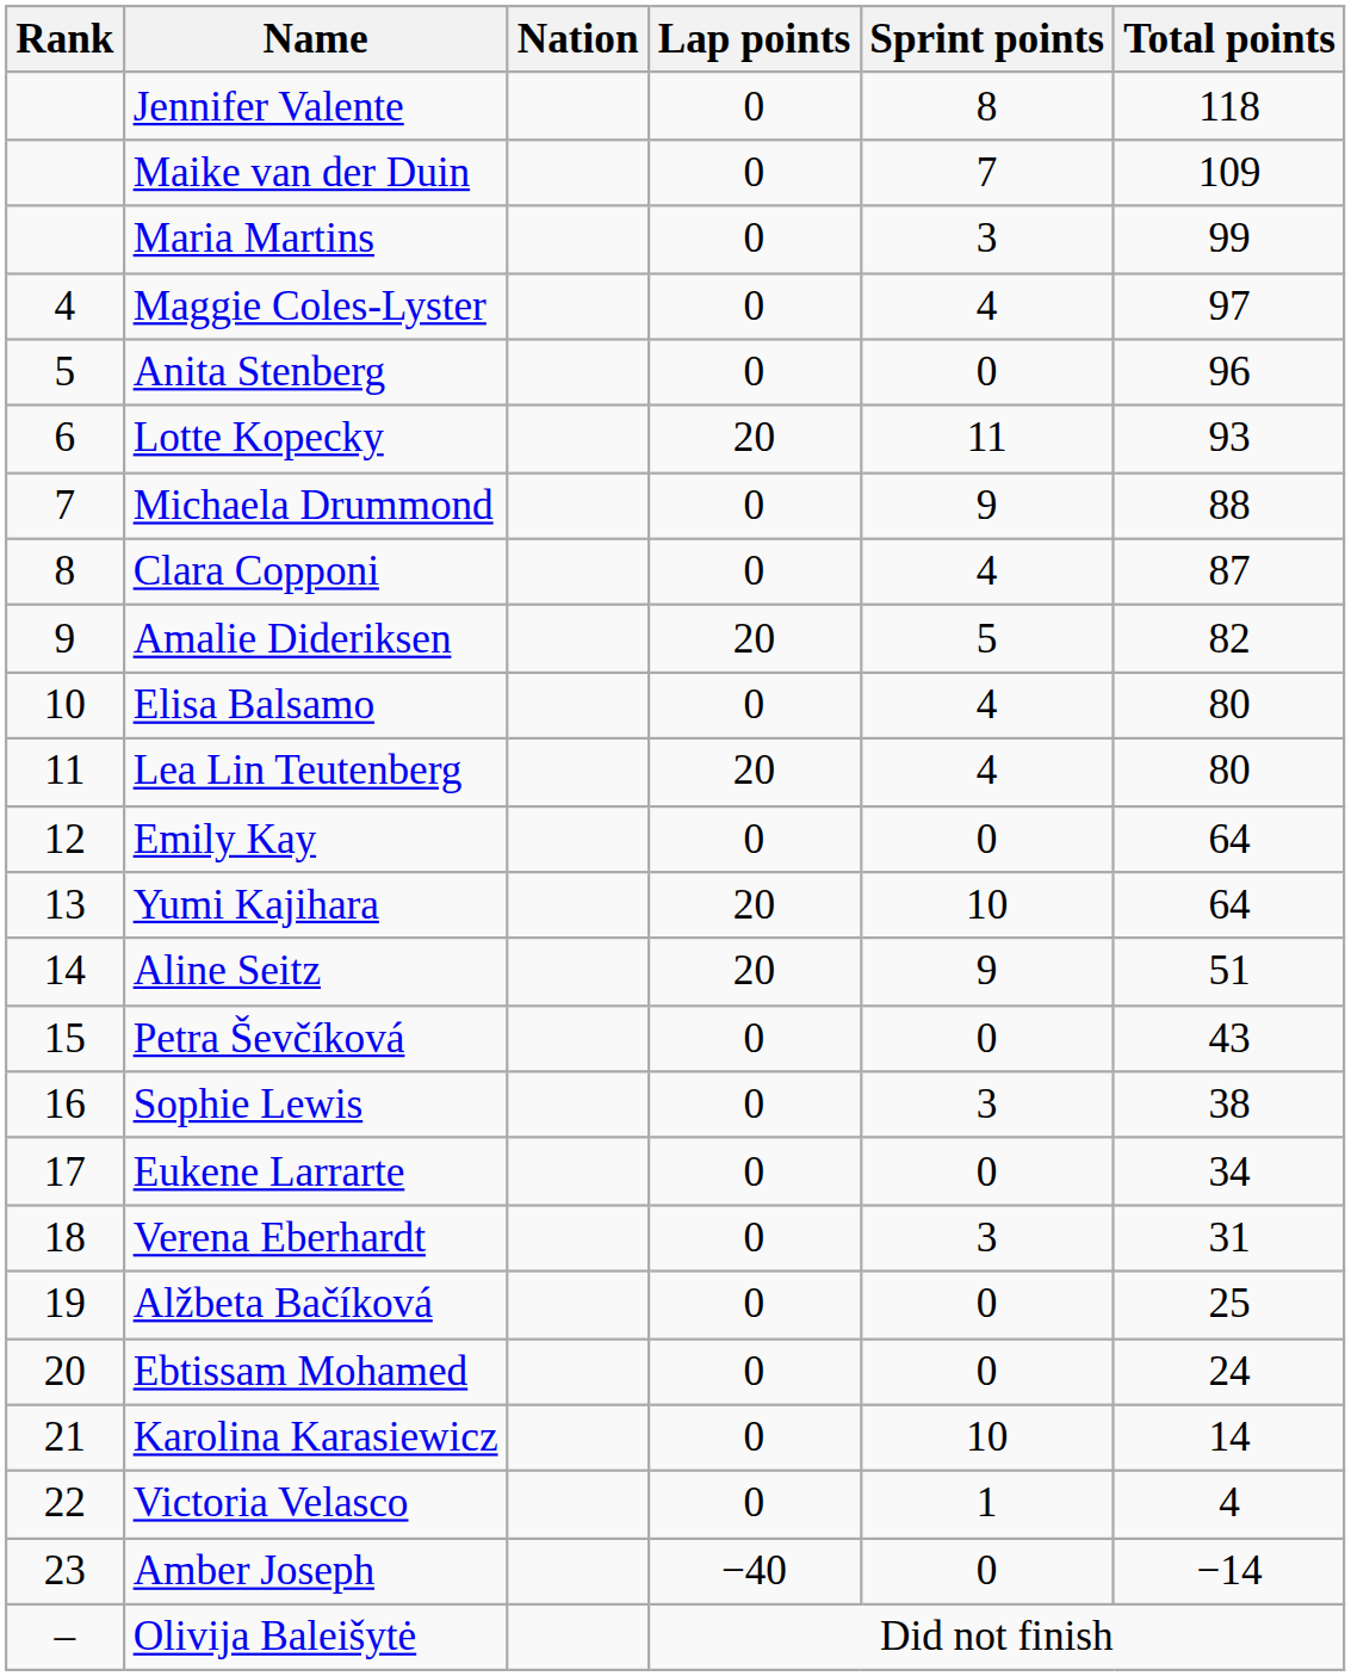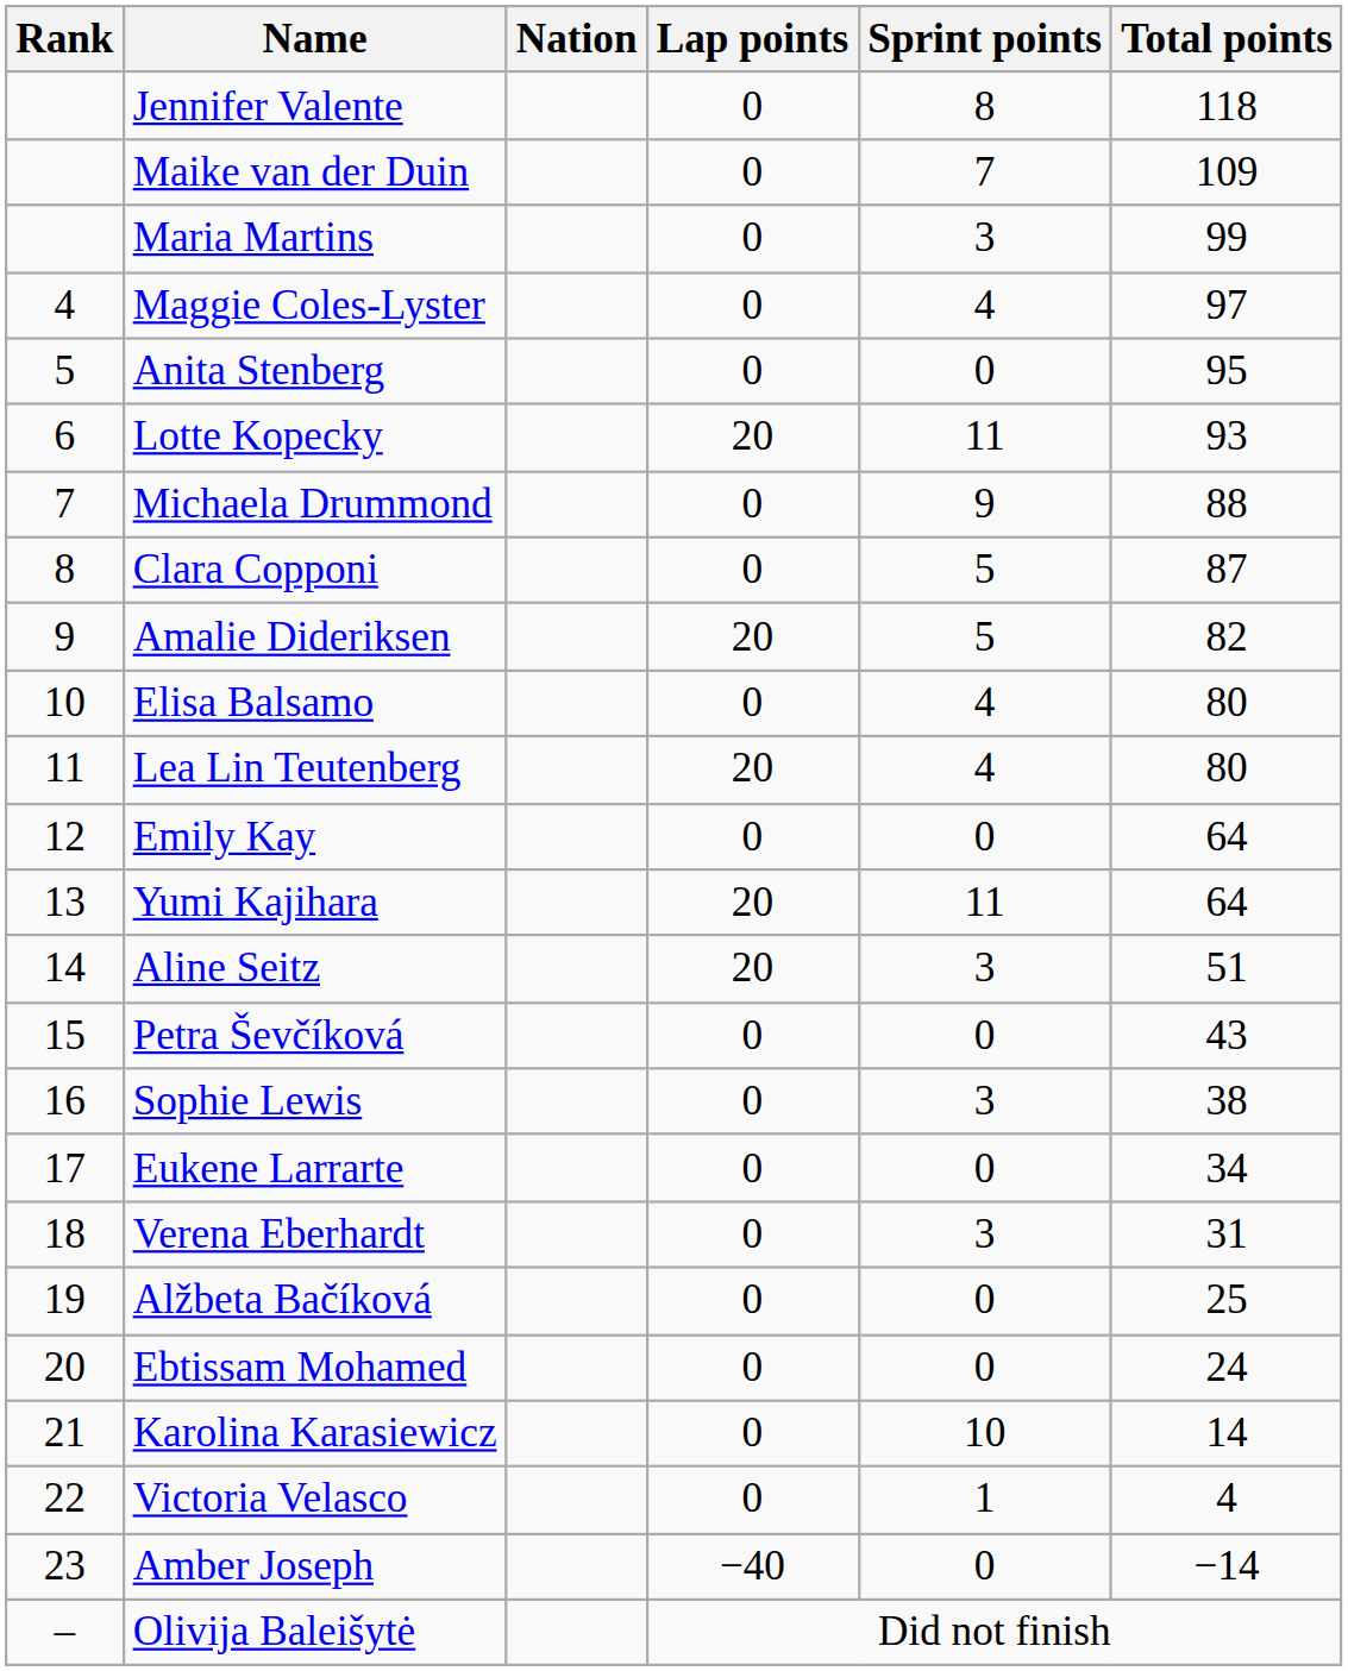 <table class="wikitable sortable" style="text-align:center">
 <tr>
 <th>Rank</th>
 <th>Name</th>
 <th>Nation</th>
 <th>Lap points</th>
 <th>Sprint points</th>
 <th>Total points</th>
 </tr>
 <tr>
 <td></td>
 <td align=left><a href='#'>Jennifer Valente</a></td>
 <td align=left></td>
 <td>0</td>
 <td>8</td>
 <td>118</td>
 </tr>
 <tr>
 <td></td>
 <td align=left><a href='#'>Maike van der Duin</a></td>
 <td align=left></td>
 <td>0</td>
 <td>7</td>
 <td>109</td>
 </tr>
 <tr>
 <td></td>
 <td align=left><a href='#'>Maria Martins</a></td>
 <td align=left></td>
 <td>0</td>
 <td>3</td>
 <td>99</td>
 </tr>
 <tr>
 <td>4</td>
 <td align=left><a href='#'>Maggie Coles-Lyster</a></td>
 <td align=left></td>
 <td>0</td>
 <td>4</td>
 <td>97</td>
 </tr>
 <tr>
 <td>5</td>
 <td align=left><a href='#'>Anita Stenberg</a></td>
 <td align=left></td>
 <td>0</td>
 <td>0</td>
-<td>96</td>
+<td>95</td>
 </tr>
 <tr>
 <td>6</td>
 <td align=left><a href='#'>Lotte Kopecky</a></td>
 <td align=left></td>
 <td>20</td>
 <td>11</td>
 <td>93</td>
 </tr>
 <tr>
 <td>7</td>
 <td align=left><a href='#'>Michaela Drummond</a></td>
 <td align=left></td>
 <td>0</td>
 <td>9</td>
 <td>88</td>
 </tr>
 <tr>
 <td>8</td>
 <td align=left><a href='#'>Clara Copponi</a></td>
 <td align=left></td>
 <td>0</td>
-<td>4</td>
+<td>5</td>
 <td>87</td>
 </tr>
 <tr>
 <td>9</td>
 <td align=left><a href='#'>Amalie Dideriksen</a></td>
 <td align=left></td>
 <td>20</td>
 <td>5</td>
 <td>82</td>
 </tr>
 <tr>
 <td>10</td>
 <td align=left><a href='#'>Elisa Balsamo</a></td>
 <td align=left></td>
 <td>0</td>
 <td>4</td>
 <td>80</td>
 </tr>
 <tr>
 <td>11</td>
 <td align=left><a href='#'>Lea Lin Teutenberg</a></td>
 <td align=left></td>
 <td>20</td>
 <td>4</td>
 <td>80</td>
 </tr>
 <tr>
 <td>12</td>
 <td align=left><a href='#'>Emily Kay</a></td>
 <td align=left></td>
 <td>0</td>
 <td>0</td>
 <td>64</td>
 </tr>
 <tr>
 <td>13</td>
 <td align=left><a href='#'>Yumi Kajihara</a></td>
 <td align=left></td>
 <td>20</td>
-<td>10</td>
+<td>11</td>
 <td>64</td>
 </tr>
 <tr>
 <td>14</td>
 <td align=left><a href='#'>Aline Seitz</a></td>
 <td align=left></td>
 <td>20</td>
-<td>9</td>
+<td>3</td>
 <td>51</td>
 </tr>
 <tr>
 <td>15</td>
 <td align=left><a href='#'>Petra Ševčíková</a></td>
 <td align=left></td>
 <td>0</td>
 <td>0</td>
 <td>43</td>
 </tr>
 <tr>
 <td>16</td>
 <td align=left><a href='#'>Sophie Lewis</a></td>
 <td align=left></td>
 <td>0</td>
 <td>3</td>
 <td>38</td>
 </tr>
 <tr>
 <td>17</td>
 <td align=left><a href='#'>Eukene Larrarte</a></td>
 <td align=left></td>
 <td>0</td>
 <td>0</td>
 <td>34</td>
 </tr>
 <tr>
 <td>18</td>
 <td align=left><a href='#'>Verena Eberhardt</a></td>
 <td align=left></td>
 <td>0</td>
 <td>3</td>
 <td>31</td>
 </tr>
 <tr>
 <td>19</td>
 <td align=left><a href='#'>Alžbeta Bačíková</a></td>
 <td align=left></td>
 <td>0</td>
 <td>0</td>
 <td>25</td>
 </tr>
 <tr>
 <td>20</td>
 <td align=left><a href='#'>Ebtissam Mohamed</a></td>
 <td align=left></td>
 <td>0</td>
 <td>0</td>
 <td>24</td>
 </tr>
 <tr>
 <td>21</td>
 <td align=left><a href='#'>Karolina Karasiewicz</a></td>
 <td align=left></td>
 <td>0</td>
 <td>10</td>
 <td>14</td>
 </tr>
 <tr>
 <td>22</td>
 <td align=left><a href='#'>Victoria Velasco</a></td>
 <td align=left></td>
 <td>0</td>
 <td>1</td>
 <td>4</td>
 </tr>
 <tr>
 <td>23</td>
 <td align=left><a href='#'>Amber Joseph</a></td>
 <td align=left></td>
 <td>−40</td>
 <td>0</td>
 <td>−14</td>
 </tr>
 <tr>
 <td>–</td>
 <td align=left><a href='#'>Olivija Baleišytė</a></td>
 <td align=left></td>
 <td colspan=3>Did not finish</td>
 </tr>
 </table>
